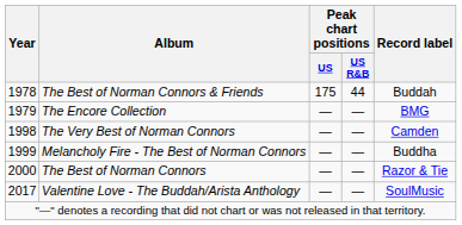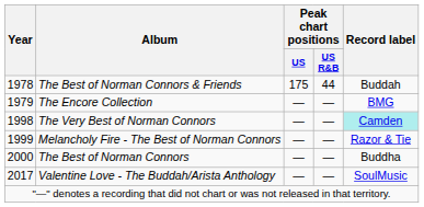 <table class="wikitable" style="text-align:center;">
 <tr>
 <th rowspan="2">Year</th>
 <th rowspan="2">Album</th>
 <th colspan="2">Peak chart positions</th>
 <th rowspan="2">Record label</th>
 </tr>
 <tr style="font-size:smaller;">
 <th width="35"><a href='#'>US</a><br></th>
 <th width="35"><a href='#'>US<br>R&B</a><br></th>
 </tr>
 <tr>
 <td>1978</td>
 <td align="left"><em>The Best of Norman Connors & Friends</em></td>
 <td>175</td>
 <td>44</td>
 <td rowspan="1">Buddah</td>
 </tr>
 <tr>
 <td>1979</td>
 <td align="left"><em>The Encore Collection</em></td>
 <td>—</td>
 <td>—</td>
 <td rowspan="1"><a href='#'>BMG</a></td>
 </tr>
 <tr>
 <td>1998</td>
 <td align="left"><em>The Very Best of Norman Connors</em></td>
 <td>—</td>
 <td>—</td>
-<td rowspan="1"><a href='#'>Camden</a></td>
+<td rowspan="1" style="background: paleturquoise;"><a href='#'>Camden</a></td>
 </tr>
 <tr>
 <td>1999</td>
 <td align="left"><em>Melancholy Fire - The Best of Norman Connors</em></td>
 <td>—</td>
 <td>—</td>
-<td rowspan="1">Buddha</td>
+<td rowspan="1"><a href='#'>Razor & Tie</a></td>
 </tr>
 <tr>
 <td>2000</td>
 <td align="left"><em>The Best of Norman Connors</em></td>
 <td>—</td>
 <td>—</td>
-<td rowspan="1"><a href='#'>Razor & Tie</a></td>
+<td rowspan="1">Buddha</td>
 </tr>
 <tr>
 <td>2017</td>
 <td align="left"><em>Valentine Love - The Buddah/Arista Anthology</em></td>
 <td>—</td>
 <td>—</td>
 <td rowspan="1"><a href='#'>SoulMusic</a></td>
 </tr>
 <tr>
 <td colspan="18" style="font-size:90%">"—" denotes a recording that did not chart or was not released in that territory.</td>
 </tr>
 </table>
